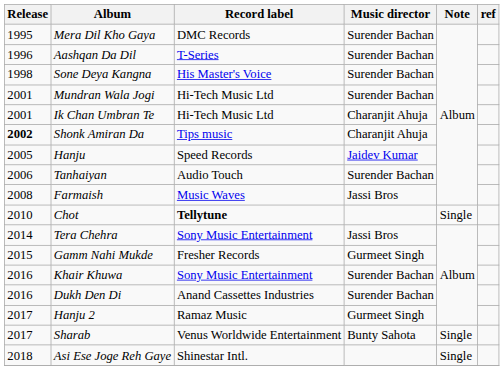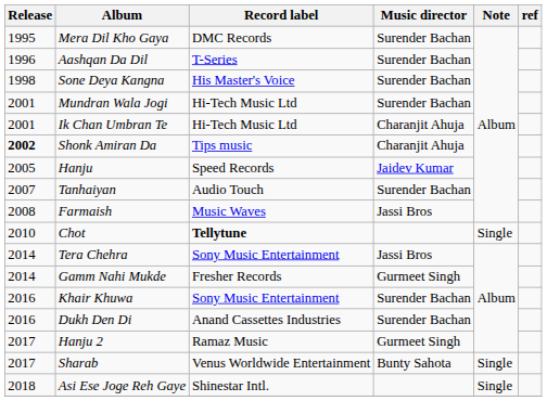 <table class="wikitable">
 <tr>
 <th>Release</th>
 <th>Album</th>
 <th>Record label</th>
 <th>Music director</th>
 <th>Note</th>
 <th>ref</th>
 </tr>
 <tr>
 <td>1995</td>
 <td><em>Mera Dil Kho Gaya</em></td>
 <td>DMC Records</td>
 <td>Surender Bachan</td>
 <td rowspan="9" style="text-align: center;">Album</td>
 <td></td>
 </tr>
 <tr>
 <td>1996</td>
 <td><em>Aashqan Da Dil</em></td>
 <td><a href='#'>T-Series</a></td>
 <td>Surender Bachan</td>
 <td></td>
 </tr>
 <tr>
 <td>1998</td>
 <td><em>Sone Deya Kangna</em></td>
 <td><a href='#'>His Master's Voice</a></td>
 <td>Surender Bachan</td>
 <td></td>
 </tr>
 <tr>
 <td>2001</td>
 <td><em>Mundran Wala Jogi</em></td>
 <td>Hi-Tech Music Ltd</td>
 <td>Surender Bachan</td>
 <td></td>
 </tr>
 <tr>
 <td>2001</td>
 <td><em>Ik Chan Umbran Te</em></td>
 <td>Hi-Tech Music Ltd</td>
 <td>Charanjit Ahuja</td>
 <td></td>
 </tr>
 <tr>
 <td><strong>2002</strong></td>
 <td><em>Shonk Amiran Da</em></td>
 <td><a href='#'>Tips music</a></td>
 <td>Charanjit Ahuja</td>
 <td></td>
 </tr>
 <tr>
 <td>2005</td>
 <td><em>Hanju</em></td>
 <td>Speed Records</td>
 <td><a href='#'>Jaidev Kumar</a></td>
 <td></td>
 </tr>
 <tr>
-<td>2006</td>
+<td>2007</td>
 <td><em>Tanhaiyan</em></td>
 <td>Audio Touch</td>
 <td>Surender Bachan</td>
 <td></td>
 </tr>
 <tr>
 <td>2008</td>
 <td><em>Farmaish</em></td>
 <td><a href='#'>Music Waves</a></td>
 <td>Jassi Bros</td>
 <td></td>
 </tr>
 <tr>
 <td>2010</td>
 <td><em>Chot</em></td>
 <td><strong>Tellytune</strong></td>
 <td></td>
 <td>Single</td>
 <td></td>
 </tr>
 <tr>
 <td>2014</td>
 <td><em>Tera Chehra</em></td>
 <td><a href='#'>Sony Music Entertainment</a></td>
 <td>Jassi Bros</td>
 <td rowspan="5" style="text-align: center;">Album</td>
 <td></td>
 </tr>
 <tr>
-<td>2015</td>
+<td>2014</td>
 <td><em>Gamm Nahi Mukde</em></td>
 <td>Fresher Records</td>
 <td>Gurmeet Singh</td>
 <td></td>
 </tr>
 <tr>
 <td>2016</td>
 <td><em>Khair Khuwa</em></td>
 <td><a href='#'>Sony Music Entertainment</a></td>
 <td>Surender Bachan</td>
 <td></td>
 </tr>
 <tr>
 <td>2016</td>
 <td><em>Dukh Den Di</em></td>
 <td>Anand Cassettes Industries</td>
 <td>Surender Bachan</td>
 <td></td>
 </tr>
 <tr>
 <td>2017</td>
 <td><em>Hanju 2</em></td>
 <td>Ramaz Music</td>
 <td>Gurmeet Singh</td>
 <td></td>
 </tr>
 <tr>
 <td>2017</td>
 <td><em>Sharab</em></td>
 <td>Venus Worldwide Entertainment</td>
 <td>Bunty Sahota</td>
 <td>Single</td>
 <td></td>
 </tr>
 <tr>
 <td>2018</td>
 <td><em>Asi Ese Joge Reh Gaye</em></td>
 <td>Shinestar Intl.</td>
 <td></td>
 <td>Single</td>
 <td></td>
 </tr>
 <tr>
 </tr>
 </table>
